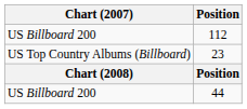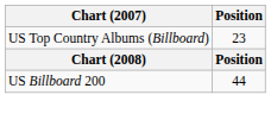 <table class="wikitable">
 <tr>
 <th>Chart (2007)</th>
 <th>Position</th>
-</tr>
-<tr>
-<td>US <em>Billboard</em> 200</td>
-<td align="center">112</td>
 </tr>
 <tr>
 <td>US Top Country Albums (<em>Billboard</em>)</td>
 <td align="center">23</td>
 </tr>
 <tr>
 <th>Chart (2008)</th>
 <th>Position</th>
 </tr>
 <tr>
 <td>US <em>Billboard</em> 200</td>
 <td align="center">44</td>
 </tr>
 </table>
